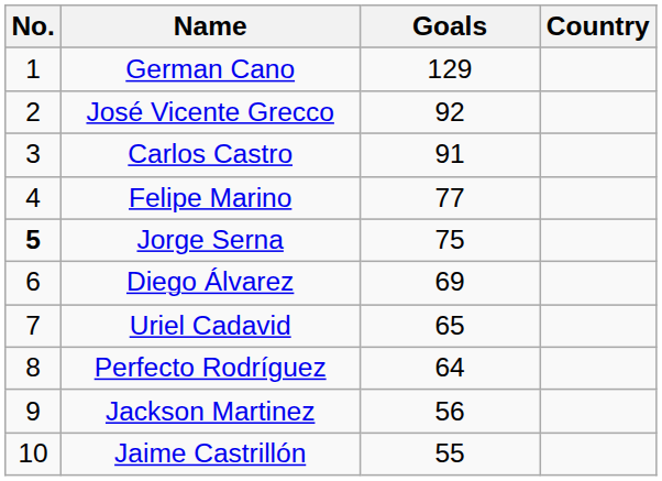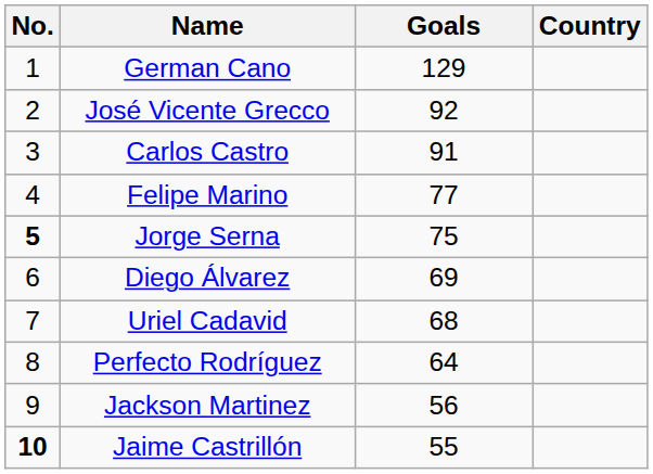 <table class="wikitable">
 <tr align=center>
 <th width="20">No.</th>
 <th width="170">Name</th>
 <th width="100">Goals</th>
 <th width="50">Country</th>
 </tr>
 <tr align=center>
 <td>1</td>
 <td><a href='#'>German Cano</a></td>
 <td>129</td>
 <td></td>
 </tr>
 <tr align=center>
 <td>2</td>
 <td><a href='#'>José Vicente Grecco</a></td>
 <td>92</td>
 <td></td>
 </tr>
 <tr align=center>
 <td>3</td>
 <td><a href='#'>Carlos Castro</a></td>
 <td>91</td>
 <td></td>
 </tr>
 <tr align=center>
 <td>4</td>
 <td><a href='#'>Felipe Marino</a></td>
 <td>77</td>
 <td></td>
 </tr>
 <tr align=center>
 <td><strong>5</strong></td>
 <td><a href='#'>Jorge Serna</a></td>
 <td>75</td>
 <td></td>
 </tr>
 <tr align=center>
 <td>6</td>
 <td><a href='#'>Diego Álvarez</a></td>
 <td>69</td>
 <td></td>
 </tr>
 <tr align=center>
 <td>7</td>
 <td><a href='#'>Uriel Cadavid</a></td>
-<td>65</td>
+<td>68</td>
 <td></td>
 </tr>
 <tr align=center>
 <td>8</td>
 <td><a href='#'>Perfecto Rodríguez</a></td>
 <td>64</td>
 <td></td>
 </tr>
 <tr align=center>
 <td>9</td>
 <td><a href='#'>Jackson Martinez</a></td>
 <td>56</td>
 <td></td>
 </tr>
 <tr align=center>
-<td>10</td>
+<td><strong>10</strong></td>
 <td><a href='#'>Jaime Castrillón</a></td>
 <td>55</td>
 <td></td>
 </tr>
 </table>
